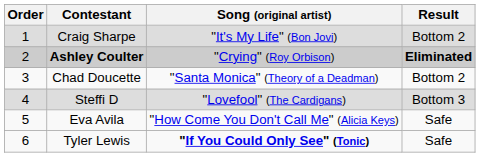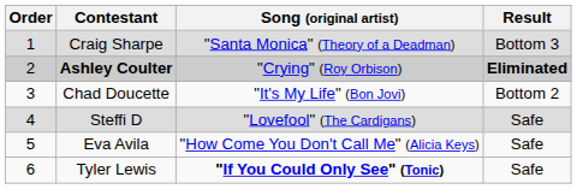 <table class="wikitable plainrowheaders" style="text-align:center;">
 <tr>
 <th>Order</th>
 <th>Contestant</th>
 <th>Song <small>(original artist)</small></th>
 <th>Result</th>
 </tr>
 <tr style="background:#ddd;">
 <td>1</td>
 <td>Craig Sharpe</td>
-<td>"<a href='#'>It's My Life</a>" <small>(<a href='#'>Bon Jovi</a>)</small></td>
-<td>Bottom 2</td>
+<td>"<a href='#'>Santa Monica</a>" <small>(<a href='#'>Theory of a Deadman</a>)</small></td>
+<td>Bottom 3</td>
 </tr>
 <tr style="background:#ccc;">
 <td>2</td>
 <td><strong>Ashley Coulter</strong></td>
 <td>"<a href='#'>Crying</a>" <small>(<a href='#'>Roy Orbison</a>)</small></td>
 <td><strong>Eliminated</strong></td>
 </tr>
 <tr>
 <td>3</td>
 <td>Chad Doucette</td>
-<td>"<a href='#'>Santa Monica</a>" <small>(<a href='#'>Theory of a Deadman</a>)</small></td>
+<td>"<a href='#'>It's My Life</a>" <small>(<a href='#'>Bon Jovi</a>)</small></td>
 <td>Bottom 2</td>
 </tr>
 <tr style="background:#ddd;">
 <td>4</td>
 <td>Steffi D</td>
 <td>"<a href='#'>Lovefool</a>" <small>(<a href='#'>The Cardigans</a>)</small></td>
-<td>Bottom 3</td>
+<td>Safe</td>
 </tr>
 <tr>
 <td>5</td>
 <td>Eva Avila</td>
 <td>"<a href='#'>How Come You Don't Call Me</a>" <small>(<a href='#'>Alicia Keys</a>)</small></td>
 <td>Safe</td>
 </tr>
 <tr>
 <td>6</td>
 <td>Tyler Lewis</td>
 <td><strong>"<a href='#'>If You Could Only See</a>" <small>(<a href='#'>Tonic</a>)</small></strong></td>
 <td>Safe</td>
 </tr>
 </table>
